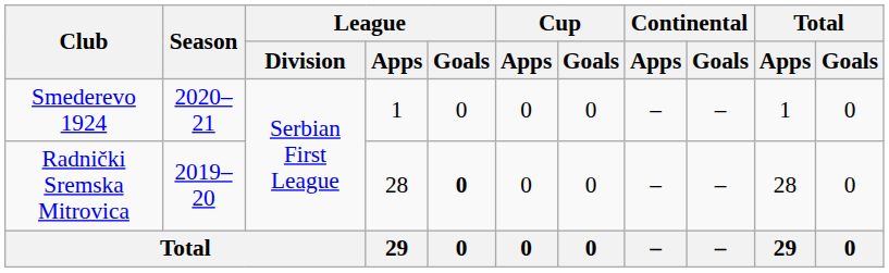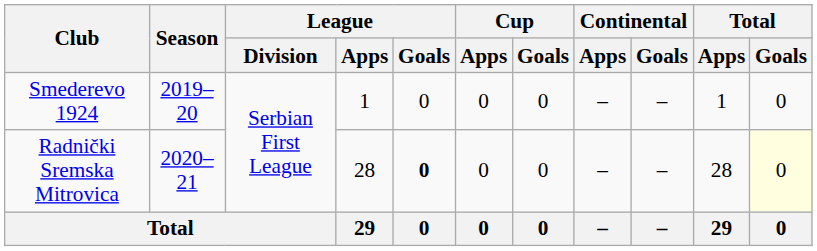 <table class="wikitable" style="text-align:center">
 <tr>
 <th rowspan="2">Club</th>
 <th rowspan="2">Season</th>
 <th colspan="3">League</th>
 <th colspan="2">Cup</th>
 <th colspan="2">Continental</th>
 <th colspan="2">Total</th>
 </tr>
 <tr>
 <th>Division</th>
 <th>Apps</th>
 <th>Goals</th>
 <th>Apps</th>
 <th>Goals</th>
 <th>Apps</th>
 <th>Goals</th>
 <th>Apps</th>
 <th>Goals</th>
 </tr>
 <tr>
 <td><a href='#'>Smederevo 1924</a></td>
-<td><a href='#'>2020–21</a></td>
+<td><a href='#'>2019–20</a></td>
 <td rowspan="2"><a href='#'>Serbian First League</a></td>
 <td>1</td>
 <td>0</td>
 <td>0</td>
 <td>0</td>
 <td>–</td>
 <td>–</td>
 <td>1</td>
 <td>0</td>
 </tr>
 <tr>
 <td rowspan="1"><a href='#'>Radnički Sremska Mitrovica</a></td>
-<td><a href='#'>2019–20</a></td>
+<td><a href='#'>2020–21</a></td>
 <td>28</td>
 <td><strong>0</strong></td>
 <td>0</td>
 <td>0</td>
 <td>–</td>
 <td>–</td>
 <td>28</td>
-<td>0</td>
+<td style="background: lightyellow;">0</td>
 </tr>
 <tr>
 <th colspan="3">Total</th>
 <th>29</th>
 <th>0</th>
 <th>0</th>
 <th>0</th>
 <th>–</th>
 <th>–</th>
 <th>29</th>
 <th>0</th>
 </tr>
 </table>
